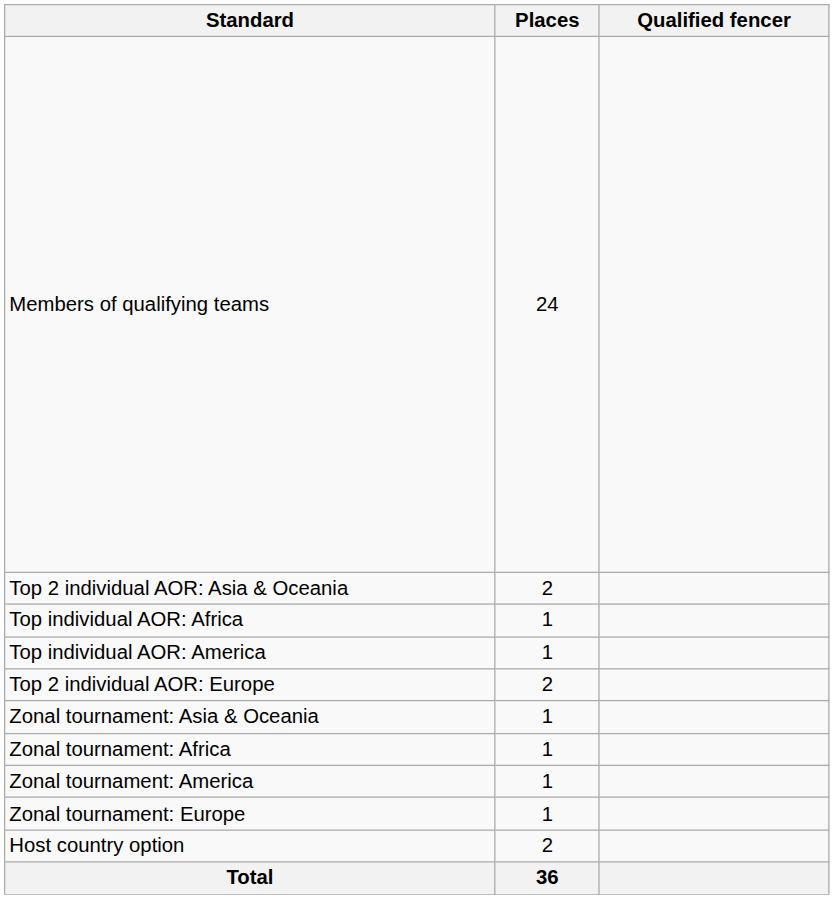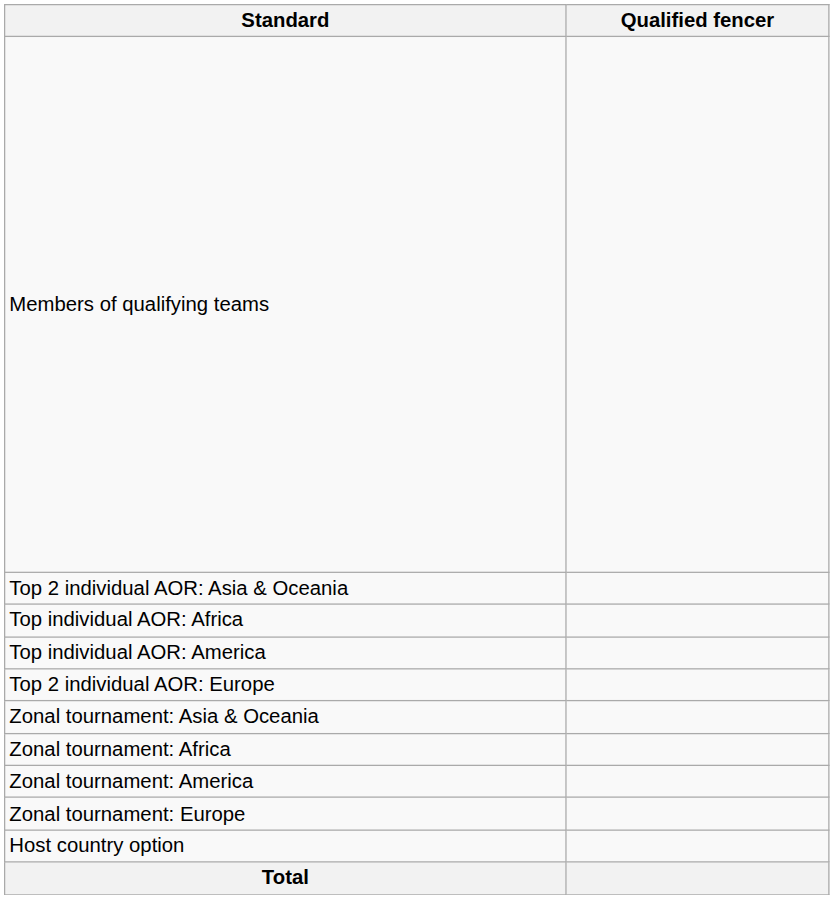 <table class="wikitable" width=650>
 <tr>
 <th>Standard</th>
-<th>Places</th>
 <th>Qualified fencer</th>
 </tr>
 <tr>
 <td>Members of qualifying teams</td>
-<td align=center>24</td>
 <td><br><br><br><br><br><br><br><br><br><br><br><br><br><br><br><br><br><br><br><br><br><br><br></td>
 </tr>
 <tr>
 <td>Top 2 individual AOR: Asia & Oceania</td>
-<td align=center>2</td>
 <td><br></td>
 </tr>
 <tr>
 <td>Top individual AOR: Africa</td>
-<td align=center>1</td>
 <td></td>
 </tr>
 <tr>
 <td>Top individual AOR: America</td>
-<td align=center>1</td>
 <td></td>
 </tr>
 <tr>
 <td>Top 2 individual AOR: Europe</td>
-<td align=center>2</td>
 <td><br></td>
 </tr>
 <tr>
 <td>Zonal tournament: Asia & Oceania</td>
-<td align=center>1</td>
 <td></td>
 </tr>
 <tr>
 <td>Zonal tournament: Africa</td>
-<td align=center>1</td>
 <td></td>
 </tr>
 <tr>
 <td>Zonal tournament: America</td>
-<td align=center>1</td>
 <td></td>
 </tr>
 <tr>
 <td>Zonal tournament: Europe</td>
-<td align=center>1</td>
 <td></td>
 </tr>
 <tr>
 <td>Host country option</td>
-<td align=center>2</td>
 <td><br></td>
 </tr>
 <tr>
 <th>Total</th>
-<th>36</th>
 <th></th>
 </tr>
 </table>
